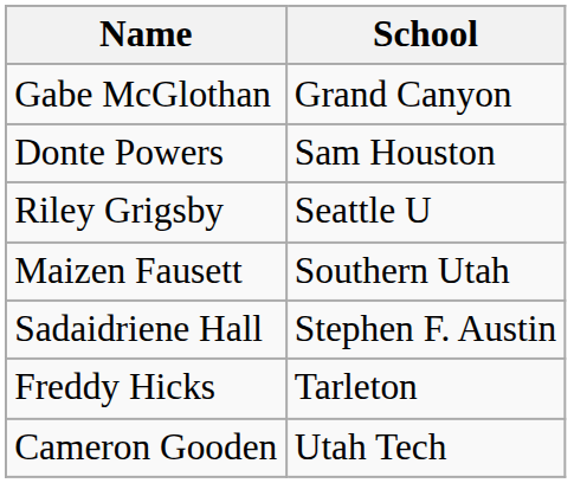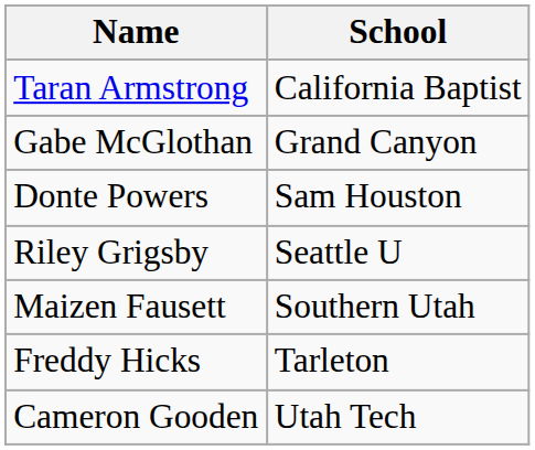 <table class="wikitable">
 <tr>
 <th>Name</th>
 <th>School</th>
+</tr>
+<tr>
+<td><a href='#'>Taran Armstrong</a></td>
+<td>California Baptist</td>
 </tr>
 <tr>
 <td>Gabe McGlothan</td>
 <td>Grand Canyon</td>
 </tr>
 <tr>
 <td>Donte Powers</td>
 <td>Sam Houston</td>
 </tr>
 <tr>
 <td>Riley Grigsby</td>
 <td>Seattle U</td>
 </tr>
 <tr>
 <td>Maizen Fausett</td>
 <td>Southern Utah</td>
 </tr>
 <tr>
-<td>Sadaidriene Hall</td>
-<td>Stephen F. Austin</td>
-</tr>
-<tr>
 <td>Freddy Hicks</td>
 <td>Tarleton</td>
 </tr>
 <tr>
 <td>Cameron Gooden</td>
 <td>Utah Tech</td>
 </tr>
 </table>
